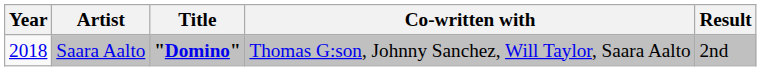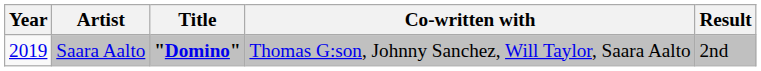 <table class="wikitable plainrowheaders">
 <tr>
 <th scope="col">Year</th>
 <th scope="col">Artist</th>
 <th scope="col">Title</th>
 <th scope="col">Co-written with</th>
 <th scope="col">Result</th>
 </tr>
 <tr>
-<td><a href='#'>2018</a></td>
+<td><a href='#'>2019</a></td>
 <td bgcolor="silver"><a href='#'>Saara Aalto</a></td>
 <td bgcolor="silver"><strong>"<a href='#'>Domino</a>"</strong></td>
 <td bgcolor="silver"><a href='#'>Thomas G:son</a>, Johnny Sanchez, <a href='#'>Will Taylor</a>, Saara Aalto</td>
 <td bgcolor="silver">2nd</td>
 </tr>
 </table>
